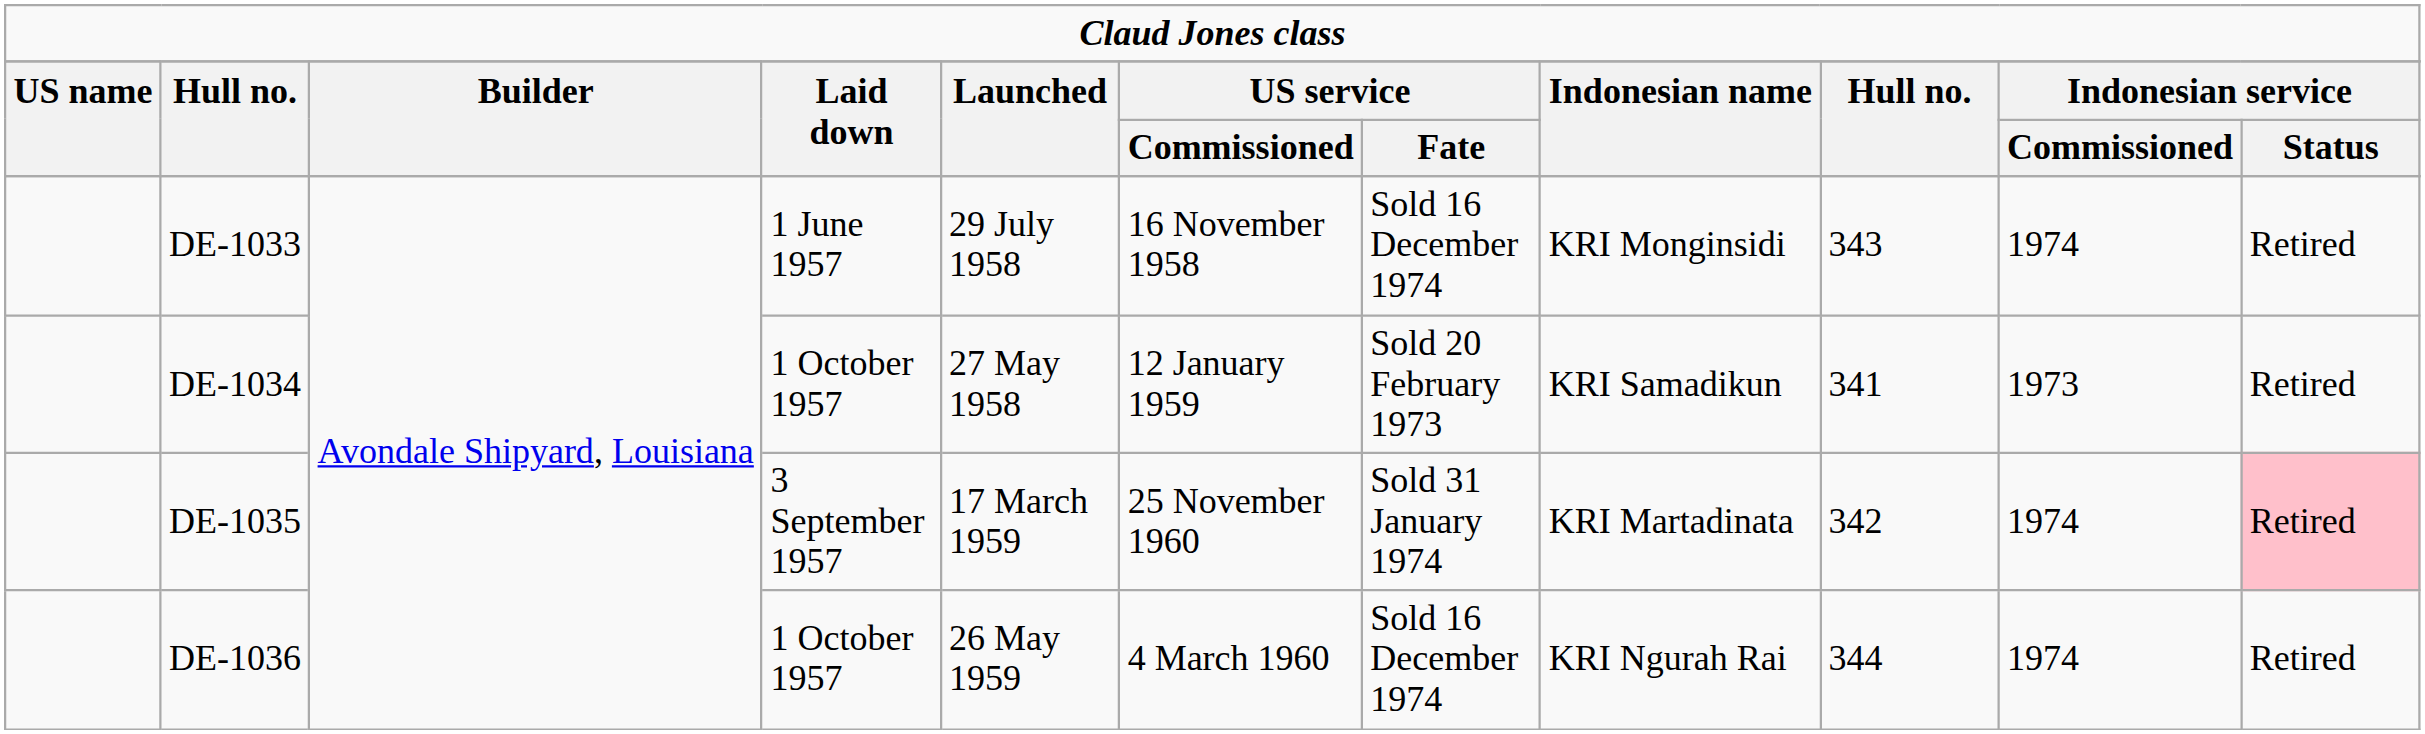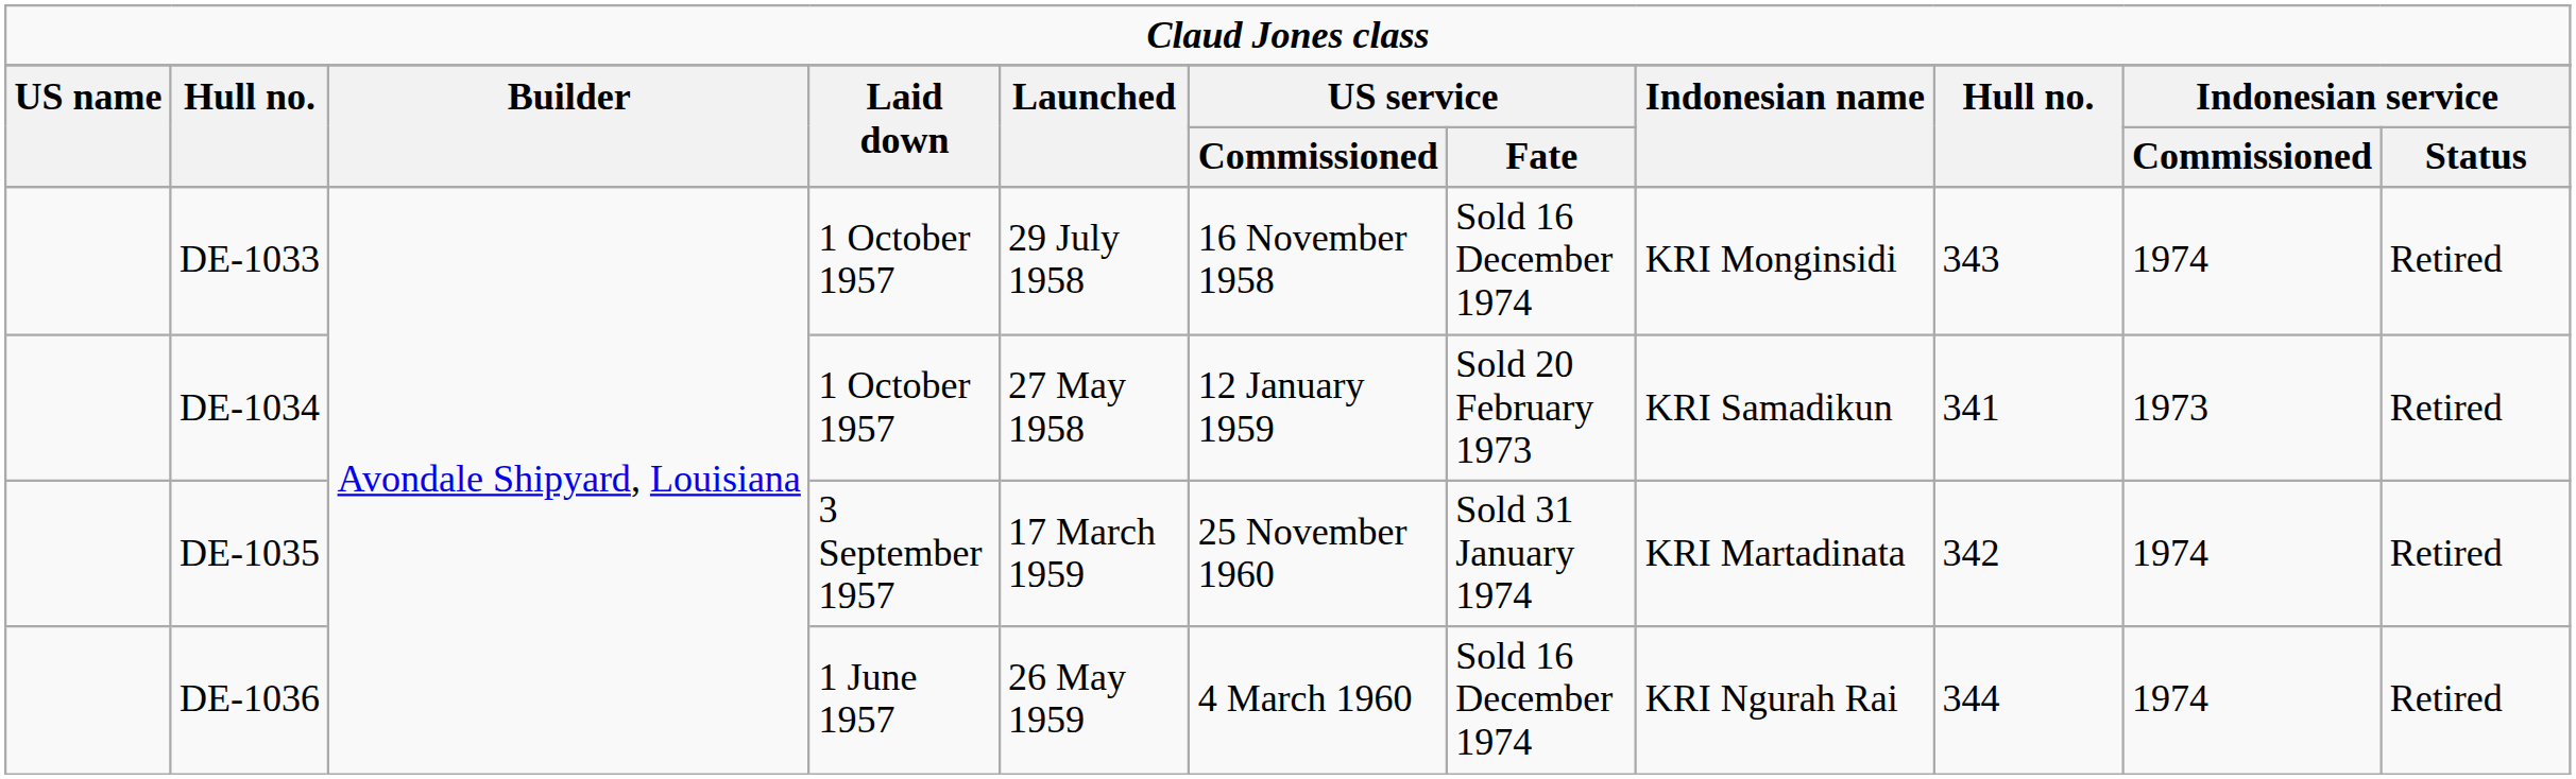 <table class="wikitable" border="1">
 <tr>
 <td colspan=12 align=center><strong><em>Claud Jones<em> class<strong></td>
 </tr>
 <tr>
 </tr>
 <tr valign="top">
 <th rowspan = 2>US name</th>
 <th rowspan = 2>Hull no.</th>
 <th rowspan = 2>Builder</th>
 <th rowspan = 2 width = 72>Laid down</th>
 <th rowspan = 2 width = 72>Launched</th>
 <th colspan = 2>US service</th>
 <th rowspan = 2>Indonesian name</th>
 <th rowspan = 2 width = 72>Hull no.</th>
 <th colspan = 2>Indonesian service</th>
 </tr>
 <tr -valign="top">
 <th width = 72>Commissioned</th>
 <th width = 72>Fate</th>
 <th width = 72>Commissioned</th>
 <th width = 72>Status</th>
 </tr>
 <tr -valign="top">
 </tr>
 <tr>
 <td></td>
 <td>DE-1033</td>
 <td rowspan=4><a href='#'>Avondale Shipyard</a>, <a href='#'>Louisiana</a></td>
-<td>1 June 1957</td>
+<td>1 October 1957</td>
 <td>29 July 1958</td>
 <td>16 November 1958</td>
 <td>Sold 16 December 1974</td>
 <td>KRI </em>Monginsidi<em></td>
 <td>343</td>
 <td>1974</td>
 <td>Retired</td>
 </tr>
 <tr>
 <td></td>
 <td>DE-1034</td>
 <td>1 October 1957</td>
 <td>27 May 1958</td>
 <td>12 January 1959</td>
 <td>Sold 20 February 1973</td>
 <td>KRI </em>Samadikun<em></td>
 <td>341</td>
 <td>1973</td>
 <td>Retired</td>
 </tr>
 <tr>
 <td></td>
 <td>DE-1035</td>
 <td>3 September 1957</td>
 <td>17 March 1959</td>
 <td>25 November 1960</td>
 <td>Sold 31 January 1974</td>
 <td>KRI </em>Martadinata<em></td>
 <td>342</td>
 <td>1974</td>
-<td style="background: pink;">Retired</td>
+<td>Retired</td>
 </tr>
 <tr>
 <td></td>
 <td>DE-1036</td>
-<td>1 October 1957</td>
+<td>1 June 1957</td>
 <td>26 May 1959</td>
 <td>4 March 1960</td>
 <td>Sold 16 December 1974</td>
 <td>KRI </em>Ngurah Rai<em></td>
 <td>344</td>
 <td>1974</td>
 <td>Retired</td>
 </tr>
 </table>
